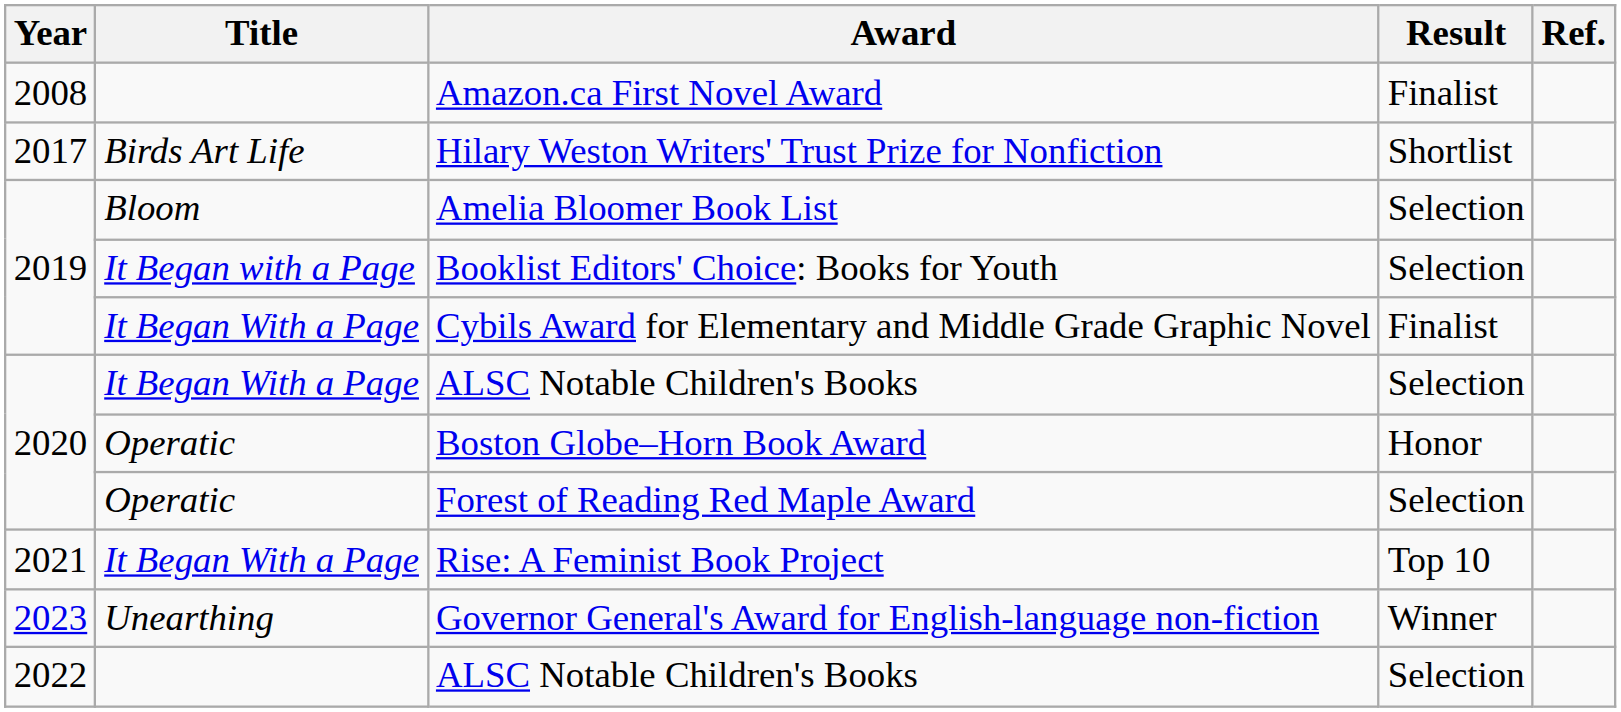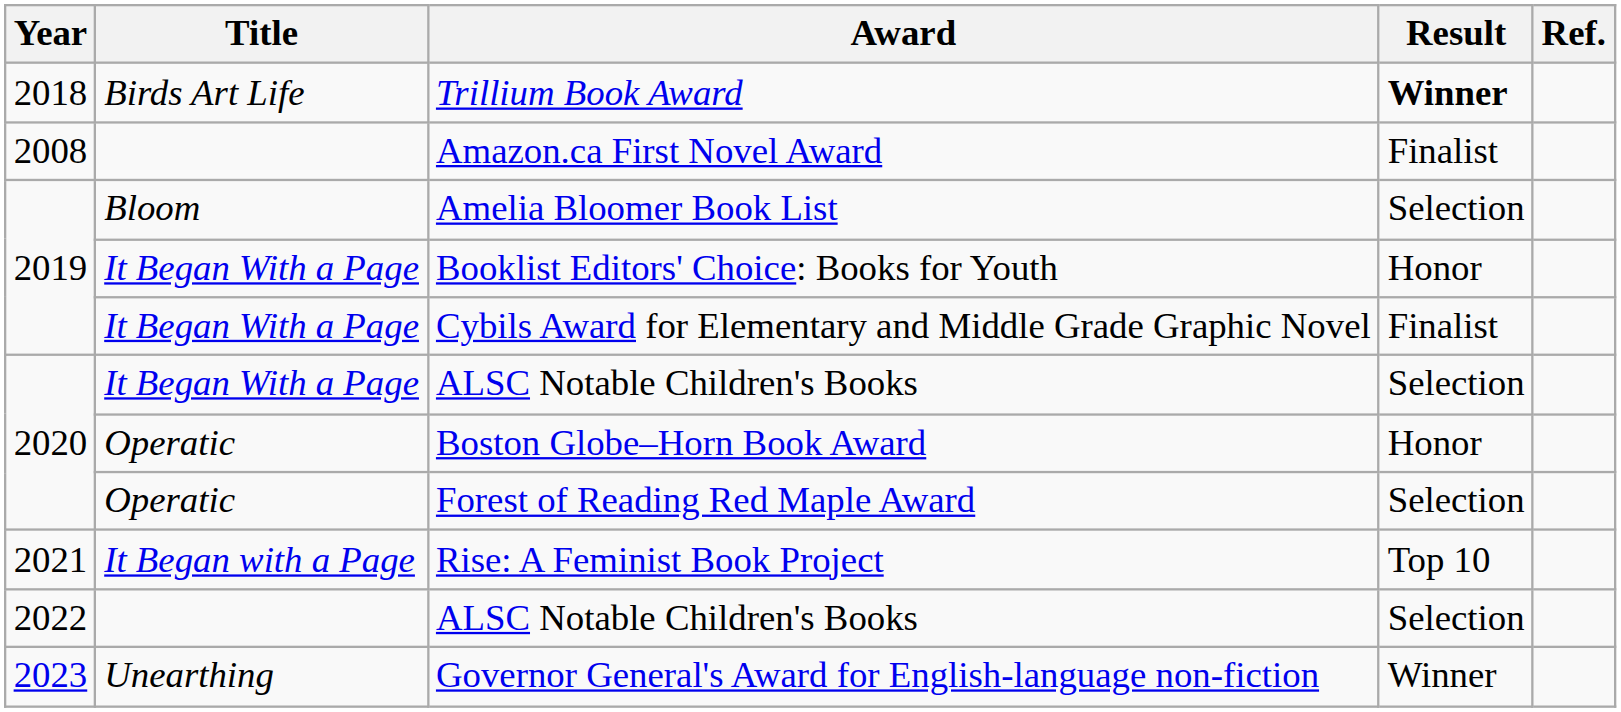 <table class="wikitable sortable mw-collapsible">
 <tr>
 <th>Year</th>
 <th>Title</th>
 <th>Award</th>
 <th>Result</th>
 <th>Ref.</th>
 </tr>
 <tr>
+<td>2018</td>
+<td><em>Birds Art Life</em></td>
+<td><em><a href='#'>Trillium Book Award</a></em></td>
+<td><strong>Winner</strong></td>
+<td><em></em></td>
+</tr>
+<tr>
 <td>2008</td>
 <td><em></em></td>
 <td><a href='#'>Amazon.ca First Novel Award</a></td>
 <td>Finalist</td>
-<td></td>
-</tr>
-<tr>
-<td>2017</td>
-<td><em>Birds Art Life</em></td>
-<td><a href='#'>Hilary Weston Writers' Trust Prize for Nonfiction</a></td>
-<td>Shortlist</td>
 <td></td>
 </tr>
 <tr>
 <td rowspan="3">2019</td>
 <td><em>Bloom</em></td>
 <td><a href='#'>Amelia Bloomer Book List</a></td>
 <td>Selection</td>
 <td></td>
 </tr>
 <tr>
-<td><em><a href='#'>It Began with a Page</a></em></td>
+<td><em><a href='#'>It Began With a Page</a></em></td>
 <td><a href='#'>Booklist Editors' Choice</a>: Books for Youth</td>
-<td>Selection</td>
+<td>Honor</td>
 <td></td>
 </tr>
 <tr>
 <td><em><a href='#'>It Began With a Page</a></em></td>
 <td><a href='#'>Cybils Award</a> for Elementary and Middle Grade Graphic Novel</td>
 <td>Finalist</td>
 <td></td>
 </tr>
 <tr>
 <td rowspan="3">2020</td>
 <td><em><a href='#'>It Began With a Page</a></em></td>
 <td><a href='#'>ALSC</a> Notable Children's Books</td>
 <td>Selection</td>
 <td></td>
 </tr>
 <tr>
 <td><em>Operatic</em></td>
 <td><a href='#'>Boston Globe–Horn Book Award</a></td>
 <td>Honor</td>
 <td></td>
 </tr>
 <tr>
 <td><em>Operatic</em></td>
 <td><a href='#'>Forest of Reading Red Maple Award</a></td>
 <td>Selection</td>
 <td></td>
 </tr>
 <tr>
 <td>2021</td>
-<td><em><a href='#'>It Began With a Page</a></em></td>
+<td><em><a href='#'>It Began with a Page</a></em></td>
 <td><a href='#'>Rise: A Feminist Book Project</a></td>
 <td>Top 10</td>
+<td></td>
+</tr>
+<tr>
+<td>2022</td>
+<td></td>
+<td><a href='#'>ALSC</a> Notable Children's Books</td>
+<td>Selection</td>
 <td></td>
 </tr>
 <tr>
 <td><a href='#'>2023</a></td>
 <td><em>Unearthing</em></td>
 <td><a href='#'>Governor General's Award for English-language non-fiction</a></td>
 <td>Winner</td>
 <td></td>
 </tr>
-<tr>
-<td>2022</td>
-<td></td>
-<td><a href='#'>ALSC</a> Notable Children's Books</td>
-<td>Selection</td>
-<td></td>
-</tr>
 </table>
